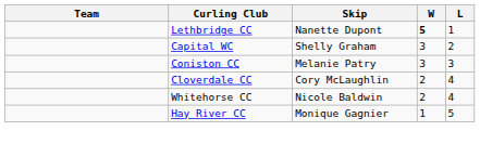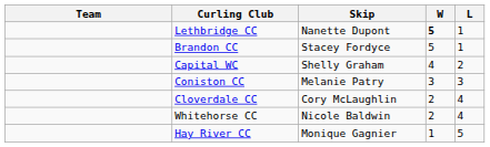 <table class="wikitable">
 <tr>
 <th style="width:200px;">Team</th>
 <th style="width:150px;">Curling Club</th>
 <th style="width:150px;">Skip</th>
 <th style="width:30px;">W</th>
 <th style="width:30px;">L</th>
 </tr>
 <tr>
 <td></td>
 <td><a href='#'>Lethbridge CC</a></td>
 <td>Nanette Dupont</td>
 <td><strong>5</strong></td>
 <td>1</td>
 </tr>
 <tr>
 <td></td>
+<td><a href='#'>Brandon CC</a></td>
+<td>Stacey Fordyce</td>
+<td>5</td>
+<td>1</td>
+</tr>
+<tr>
+<td></td>
 <td><a href='#'>Capital WC</a></td>
 <td>Shelly Graham</td>
-<td>3</td>
+<td>4</td>
 <td>2</td>
 </tr>
 <tr>
 <td></td>
 <td><a href='#'>Coniston CC</a></td>
 <td>Melanie Patry</td>
 <td>3</td>
 <td>3</td>
 </tr>
 <tr>
 <td></td>
 <td><a href='#'>Cloverdale CC</a></td>
 <td>Cory McLaughlin</td>
 <td>2</td>
 <td>4</td>
 </tr>
 <tr>
 <td></td>
 <td>Whitehorse CC</td>
 <td>Nicole Baldwin</td>
 <td>2</td>
 <td>4</td>
 </tr>
 <tr>
 <td></td>
 <td><a href='#'>Hay River CC</a></td>
 <td>Monique Gagnier</td>
 <td>1</td>
 <td>5</td>
 </tr>
 </table>
